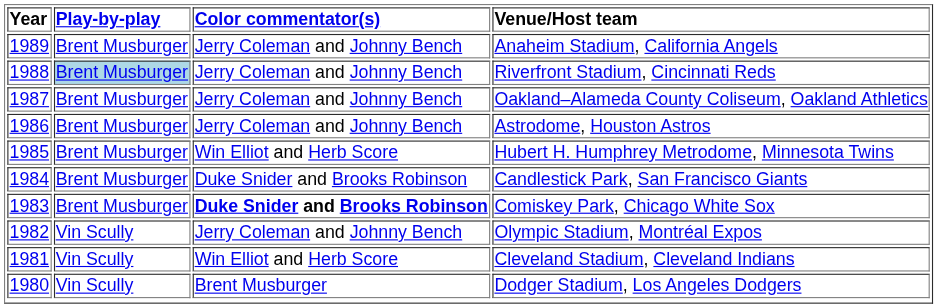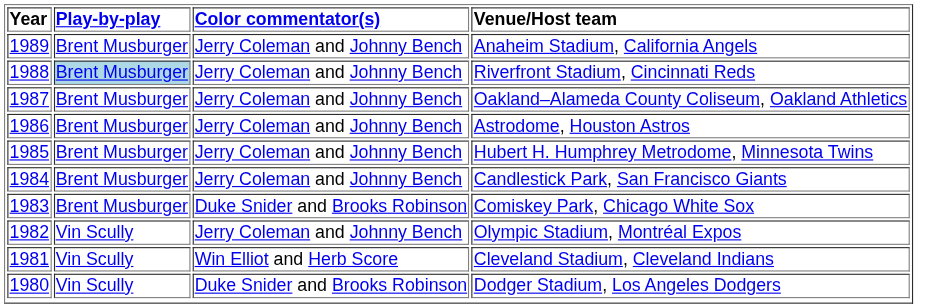 <table border="1" cellpadding="1">
 <tr>
 <td><strong>Year</strong></td>
 <td><strong><a href='#'>Play-by-play</a></strong></td>
 <td><strong><a href='#'>Color commentator(s)</a></strong></td>
 <td><strong>Venue/Host team</strong></td>
 </tr>
 <tr>
 <td><a href='#'>1989</a></td>
 <td><a href='#'>Brent Musburger</a></td>
 <td><a href='#'>Jerry Coleman</a> and <a href='#'>Johnny Bench</a></td>
 <td><a href='#'>Anaheim Stadium</a>, <a href='#'>California Angels</a></td>
 </tr>
 <tr>
 <td><a href='#'>1988</a></td>
 <td style="background: lightblue;"><a href='#'>Brent Musburger</a></td>
 <td><a href='#'>Jerry Coleman</a> and <a href='#'>Johnny Bench</a></td>
 <td><a href='#'>Riverfront Stadium</a>, <a href='#'>Cincinnati Reds</a></td>
 </tr>
 <tr>
 <td><a href='#'>1987</a></td>
 <td><a href='#'>Brent Musburger</a></td>
 <td><a href='#'>Jerry Coleman</a> and <a href='#'>Johnny Bench</a></td>
 <td><a href='#'>Oakland–Alameda County Coliseum</a>, <a href='#'>Oakland Athletics</a></td>
 </tr>
 <tr>
 <td><a href='#'>1986</a></td>
 <td><a href='#'>Brent Musburger</a></td>
 <td><a href='#'>Jerry Coleman</a> and <a href='#'>Johnny Bench</a></td>
 <td><a href='#'>Astrodome</a>, <a href='#'>Houston Astros</a></td>
 </tr>
 <tr>
 <td><a href='#'>1985</a></td>
 <td><a href='#'>Brent Musburger</a></td>
-<td><a href='#'>Win Elliot</a> and <a href='#'>Herb Score</a></td>
+<td><a href='#'>Jerry Coleman</a> and <a href='#'>Johnny Bench</a></td>
 <td><a href='#'>Hubert H. Humphrey Metrodome</a>, <a href='#'>Minnesota Twins</a></td>
 </tr>
 <tr>
 <td><a href='#'>1984</a></td>
 <td><a href='#'>Brent Musburger</a></td>
-<td><a href='#'>Duke Snider</a> and <a href='#'>Brooks Robinson</a></td>
+<td><a href='#'>Jerry Coleman</a> and <a href='#'>Johnny Bench</a></td>
 <td><a href='#'>Candlestick Park</a>, <a href='#'>San Francisco Giants</a></td>
 </tr>
 <tr>
 <td><a href='#'>1983</a></td>
 <td><a href='#'>Brent Musburger</a></td>
-<td><strong><a href='#'>Duke Snider</a> and <a href='#'>Brooks Robinson</a></strong></td>
+<td><a href='#'>Duke Snider</a> and <a href='#'>Brooks Robinson</a></td>
 <td><a href='#'>Comiskey Park</a>, <a href='#'>Chicago White Sox</a></td>
 </tr>
 <tr>
 <td><a href='#'>1982</a></td>
 <td><a href='#'>Vin Scully</a></td>
 <td><a href='#'>Jerry Coleman</a> and <a href='#'>Johnny Bench</a></td>
 <td><a href='#'>Olympic Stadium</a>, <a href='#'>Montréal Expos</a></td>
 </tr>
 <tr>
 <td><a href='#'>1981</a></td>
 <td><a href='#'>Vin Scully</a></td>
 <td><a href='#'>Win Elliot</a> and <a href='#'>Herb Score</a></td>
 <td><a href='#'>Cleveland Stadium</a>, <a href='#'>Cleveland Indians</a></td>
 </tr>
 <tr>
 <td><a href='#'>1980</a></td>
 <td><a href='#'>Vin Scully</a></td>
-<td><a href='#'>Brent Musburger</a></td>
+<td><a href='#'>Duke Snider</a> and <a href='#'>Brooks Robinson</a></td>
 <td><a href='#'>Dodger Stadium</a>, <a href='#'>Los Angeles Dodgers</a></td>
 </tr>
 <tr>
 </tr>
 </table>
